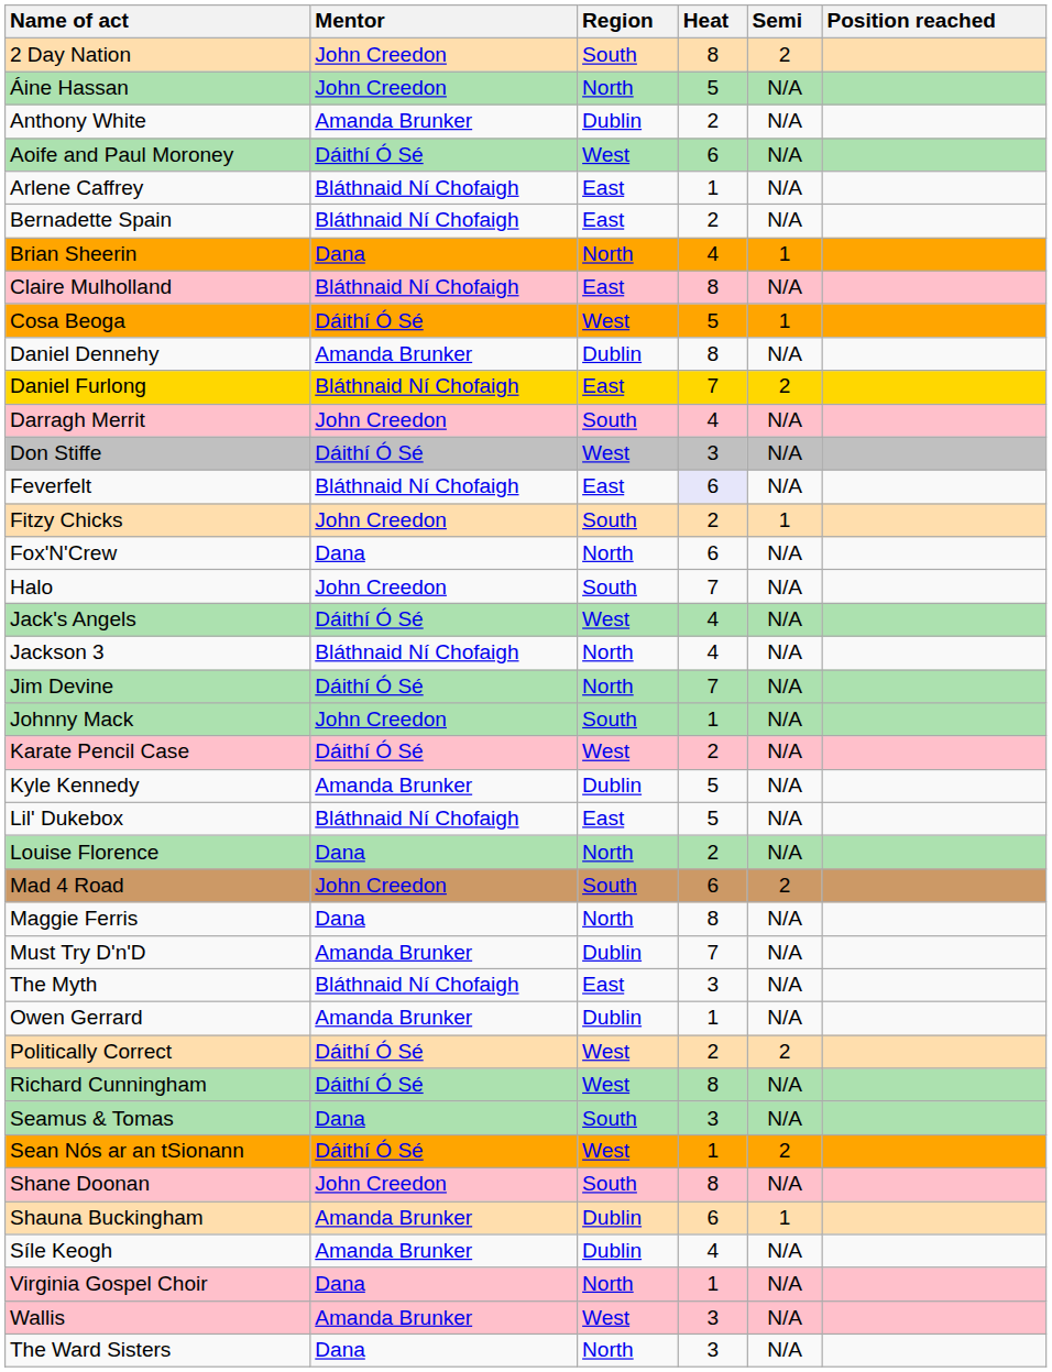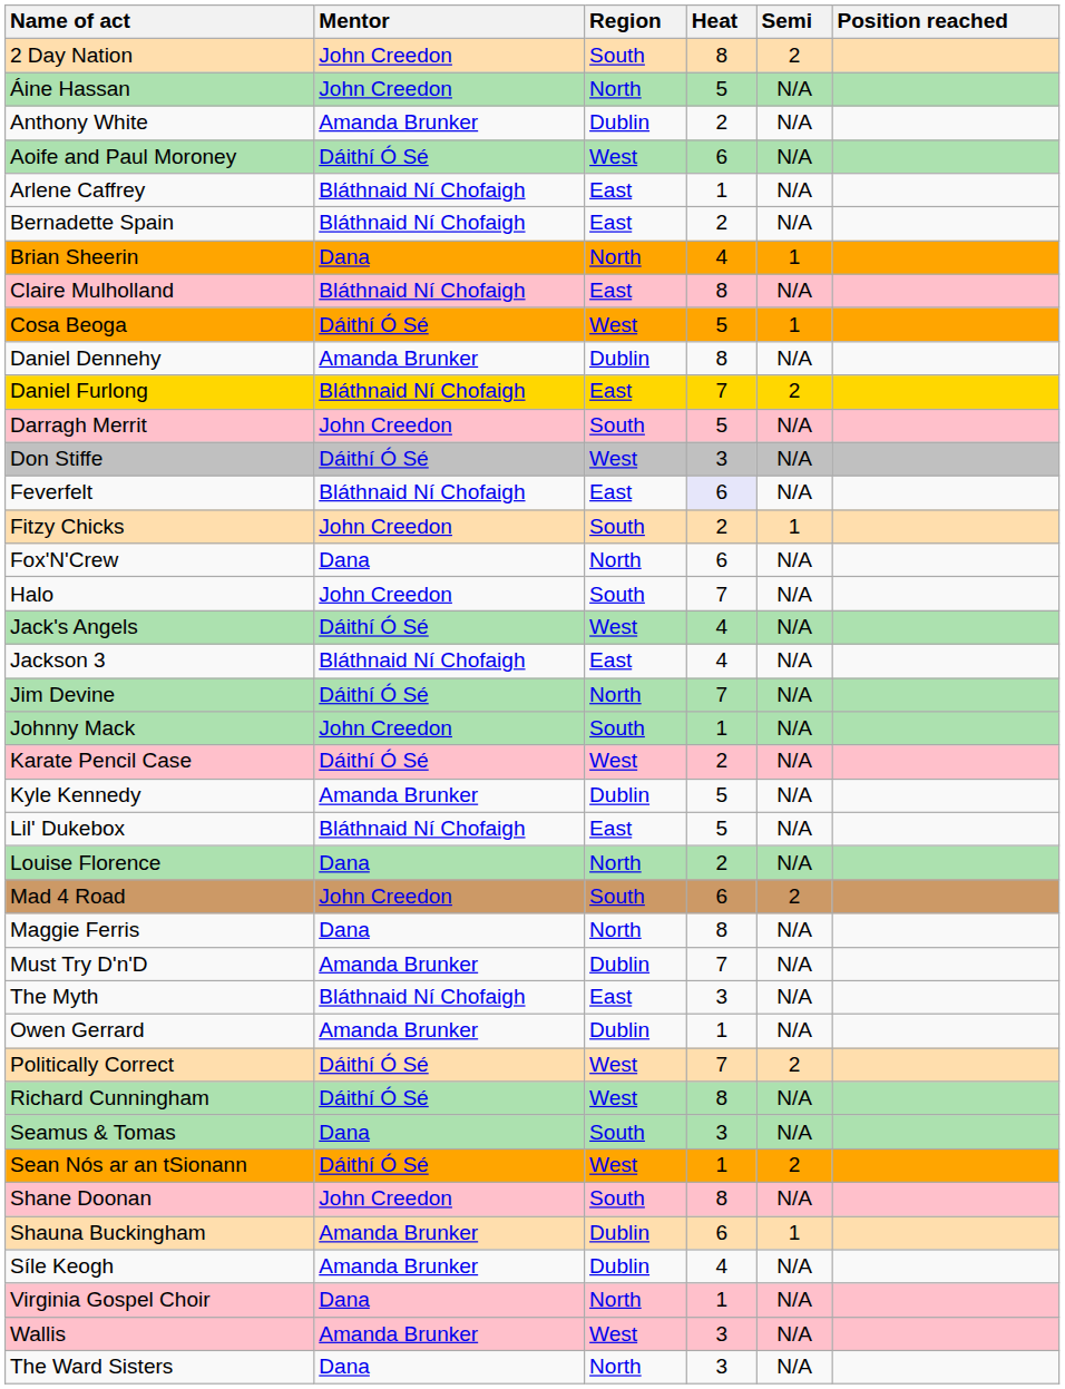 <table class="wikitable" width=90%>
 <tr valign="top">
 <th style="text-align:left">Name of act</th>
 <th style="text-align:left">Mentor</th>
 <th style="text-align:left">Region</th>
 <th style="text-align:left" style="width:5%;">Heat</th>
 <th style="text-align:left" style="width:5%;">Semi</th>
 <th style="text-align:left">Position reached</th>
 </tr>
 <tr>
 <td style="background:NavajoWhite;">2 Day Nation</td>
 <td style="background:NavajoWhite;"><a href='#'>John Creedon</a></td>
 <td style="background:NavajoWhite;"><a href='#'>South</a></td>
 <td style="background:NavajoWhite;" align="center">8</td>
 <td style="background:NavajoWhite;" align="center">2</td>
 <td style="background:NavajoWhite;"></td>
 </tr>
 <tr>
 <td style="background:#ACE1AF;">Áine Hassan</td>
 <td style="background:#ACE1AF;"><a href='#'>John Creedon</a></td>
 <td style="background:#ACE1AF;"><a href='#'>North</a></td>
 <td style="background:#ACE1AF;" align="center">5</td>
 <td style="background:#ACE1AF;" align="center">N/A</td>
 <td style="background:#ACE1AF;"></td>
 </tr>
 <tr>
 <td>Anthony White</td>
 <td><a href='#'>Amanda Brunker</a></td>
 <td><a href='#'>Dublin</a></td>
 <td align="center">2</td>
 <td align="center">N/A</td>
 <td></td>
 </tr>
 <tr>
 <td style="background:#ACE1AF;">Aoife and Paul Moroney</td>
 <td style="background:#ACE1AF;"><a href='#'>Dáithí Ó Sé</a></td>
 <td style="background:#ACE1AF;"><a href='#'>West</a></td>
 <td style="background:#ACE1AF;" align="center">6</td>
 <td style="background:#ACE1AF;" align="center">N/A</td>
 <td style="background:#ACE1AF;"></td>
 </tr>
 <tr>
 <td>Arlene Caffrey</td>
 <td><a href='#'>Bláthnaid Ní Chofaigh</a></td>
 <td><a href='#'>East</a></td>
 <td align="center">1</td>
 <td align="center">N/A</td>
 <td></td>
 </tr>
 <tr>
 <td>Bernadette Spain</td>
 <td><a href='#'>Bláthnaid Ní Chofaigh</a></td>
 <td><a href='#'>East</a></td>
 <td align="center">2</td>
 <td align="center">N/A</td>
 <td></td>
 </tr>
 <tr>
 <td style="background:orange;">Brian Sheerin</td>
 <td style="background:orange;"><a href='#'>Dana</a></td>
 <td style="background:orange;"><a href='#'>North</a></td>
 <td style="background:orange;" align="center">4</td>
 <td style="background:orange;" align="center">1</td>
 <td style="background:orange;"></td>
 </tr>
 <tr>
 <td style="background:pink;">Claire Mulholland</td>
 <td style="background:pink;"><a href='#'>Bláthnaid Ní Chofaigh</a></td>
 <td style="background:pink;"><a href='#'>East</a></td>
 <td style="background:pink;" align="center">8</td>
 <td style="background:pink;" align="center">N/A</td>
 <td style="background:pink;"></td>
 </tr>
 <tr>
 <td style="background:orange;">Cosa Beoga</td>
 <td style="background:orange;"><a href='#'>Dáithí Ó Sé</a></td>
 <td style="background:orange;"><a href='#'>West</a></td>
 <td style="background:orange;" align="center">5</td>
 <td style="background:orange;" align="center">1</td>
 <td style="background:orange;"></td>
 </tr>
 <tr>
 <td>Daniel Dennehy</td>
 <td><a href='#'>Amanda Brunker</a></td>
 <td><a href='#'>Dublin</a></td>
 <td align="center">8</td>
 <td align="center">N/A</td>
 <td></td>
 </tr>
 <tr>
 <td style="background:gold;">Daniel Furlong</td>
 <td style="background:gold;"><a href='#'>Bláthnaid Ní Chofaigh</a></td>
 <td style="background:gold;"><a href='#'>East</a></td>
 <td style="background:gold;" align="center">7</td>
 <td style="background:gold;" align="center">2</td>
 <td style="background:gold;"></td>
 </tr>
 <tr>
 <td style="background:pink;">Darragh Merrit</td>
 <td style="background:pink;"><a href='#'>John Creedon</a></td>
 <td style="background:pink;"><a href='#'>South</a></td>
-<td style="background:pink;" align="center">4</td>
+<td style="background:pink;" align="center">5</td>
 <td style="background:pink;" align="center">N/A</td>
 <td style="background:pink;"></td>
 </tr>
 <tr>
 <td style="background:silver;">Don Stiffe</td>
 <td style="background:silver;"><a href='#'>Dáithí Ó Sé</a></td>
 <td style="background:silver;"><a href='#'>West</a></td>
 <td style="background:silver;" align="center">3</td>
 <td style="background:silver;" align="center">N/A</td>
 <td style="background:silver;"></td>
 </tr>
 <tr>
 <td>Feverfelt</td>
 <td><a href='#'>Bláthnaid Ní Chofaigh</a></td>
 <td><a href='#'>East</a></td>
 <td align="center" style="background: lavender;">6</td>
 <td align="center">N/A</td>
 <td></td>
 </tr>
 <tr>
 <td style="background:NavajoWhite;">Fitzy Chicks</td>
 <td style="background:NavajoWhite;"><a href='#'>John Creedon</a></td>
 <td style="background:NavajoWhite;"><a href='#'>South</a></td>
 <td style="background:NavajoWhite;" align="center">2</td>
 <td style="background:NavajoWhite;" align="center">1</td>
 <td style="background:NavajoWhite;"></td>
 </tr>
 <tr>
 <td>Fox'N'Crew</td>
 <td><a href='#'>Dana</a></td>
 <td><a href='#'>North</a></td>
 <td align="center">6</td>
 <td align="center">N/A</td>
 <td></td>
 </tr>
 <tr>
 <td>Halo</td>
 <td><a href='#'>John Creedon</a></td>
 <td><a href='#'>South</a></td>
 <td align="center">7</td>
 <td align="center">N/A</td>
 <td></td>
 </tr>
 <tr>
 <td style="background:#ACE1AF;">Jack's Angels</td>
 <td style="background:#ACE1AF;"><a href='#'>Dáithí Ó Sé</a></td>
 <td style="background:#ACE1AF;"><a href='#'>West</a></td>
 <td style="background:#ACE1AF;" align="center">4</td>
 <td style="background:#ACE1AF;" align="center">N/A</td>
 <td style="background:#ACE1AF;"></td>
 </tr>
 <tr>
 <td>Jackson 3</td>
 <td><a href='#'>Bláthnaid Ní Chofaigh</a></td>
-<td><a href='#'>North</a></td>
+<td><a href='#'>East</a></td>
 <td align="center">4</td>
 <td align="center">N/A</td>
 <td></td>
 </tr>
 <tr>
 <td style="background:#ACE1AF;">Jim Devine</td>
 <td style="background:#ACE1AF;"><a href='#'>Dáithí Ó Sé</a></td>
 <td style="background:#ACE1AF;"><a href='#'>North</a></td>
 <td style="background:#ACE1AF;" align="center">7</td>
 <td style="background:#ACE1AF;" align="center">N/A</td>
 <td style="background:#ACE1AF;"></td>
 </tr>
 <tr>
 <td style="background:#ACE1AF;">Johnny Mack</td>
 <td style="background:#ACE1AF;"><a href='#'>John Creedon</a></td>
 <td style="background:#ACE1AF;"><a href='#'>South</a></td>
 <td style="background:#ACE1AF;" align="center">1</td>
 <td style="background:#ACE1AF;" align="center">N/A</td>
 <td style="background:#ACE1AF;"></td>
 </tr>
 <tr>
 <td style="background:pink;">Karate Pencil Case</td>
 <td style="background:pink;"><a href='#'>Dáithí Ó Sé</a></td>
 <td style="background:pink;"><a href='#'>West</a></td>
 <td style="background:pink;" align="center">2</td>
 <td style="background:pink;" align="center">N/A</td>
 <td style="background:pink;"></td>
 </tr>
 <tr>
 <td>Kyle Kennedy</td>
 <td><a href='#'>Amanda Brunker</a></td>
 <td><a href='#'>Dublin</a></td>
 <td align="center">5</td>
 <td align="center">N/A</td>
 <td></td>
 </tr>
 <tr>
 <td>Lil' Dukebox</td>
 <td><a href='#'>Bláthnaid Ní Chofaigh</a></td>
 <td><a href='#'>East</a></td>
 <td align="center">5</td>
 <td align="center">N/A</td>
 <td></td>
 </tr>
 <tr>
 <td style="background:#ACE1AF;">Louise Florence</td>
 <td style="background:#ACE1AF;"><a href='#'>Dana</a></td>
 <td style="background:#ACE1AF;"><a href='#'>North</a></td>
 <td style="background:#ACE1AF;" align="center">2</td>
 <td style="background:#ACE1AF;" align="center">N/A</td>
 <td style="background:#ACE1AF;"></td>
 </tr>
 <tr>
 <td style="background:#c96;">Mad 4 Road</td>
 <td style="background:#c96;"><a href='#'>John Creedon</a></td>
 <td style="background:#c96;"><a href='#'>South</a></td>
 <td style="background:#c96;" align="center">6</td>
 <td style="background:#c96;" align="center">2</td>
 <td style="background:#c96;"></td>
 </tr>
 <tr>
 <td>Maggie Ferris</td>
 <td><a href='#'>Dana</a></td>
 <td><a href='#'>North</a></td>
 <td align="center">8</td>
 <td align="center">N/A</td>
 <td></td>
 </tr>
 <tr>
 <td>Must Try D'n'D</td>
 <td><a href='#'>Amanda Brunker</a></td>
 <td><a href='#'>Dublin</a></td>
 <td align="center">7</td>
 <td align="center">N/A</td>
 <td></td>
 </tr>
 <tr>
 <td>The Myth</td>
 <td><a href='#'>Bláthnaid Ní Chofaigh</a></td>
 <td><a href='#'>East</a></td>
 <td align="center">3</td>
 <td align="center">N/A</td>
 <td></td>
 </tr>
 <tr>
 <td>Owen Gerrard</td>
 <td><a href='#'>Amanda Brunker</a></td>
 <td><a href='#'>Dublin</a></td>
 <td align="center">1</td>
 <td align="center">N/A</td>
 <td></td>
 </tr>
 <tr>
 <td style="background:NavajoWhite;">Politically Correct</td>
 <td style="background:NavajoWhite;"><a href='#'>Dáithí Ó Sé</a></td>
 <td style="background:NavajoWhite;"><a href='#'>West</a></td>
-<td style="background:NavajoWhite;" align="center">2</td>
+<td style="background:NavajoWhite;" align="center">7</td>
 <td style="background:NavajoWhite;" align="center">2</td>
 <td style="background:NavajoWhite;"></td>
 </tr>
 <tr>
 <td style="background:#ACE1AF;">Richard Cunningham</td>
 <td style="background:#ACE1AF;"><a href='#'>Dáithí Ó Sé</a></td>
 <td style="background:#ACE1AF;"><a href='#'>West</a></td>
 <td style="background:#ACE1AF;" align="center">8</td>
 <td style="background:#ACE1AF;" align="center">N/A</td>
 <td style="background:#ACE1AF;"></td>
 </tr>
 <tr>
 <td style="background:#ACE1AF;">Seamus & Tomas</td>
 <td style="background:#ACE1AF;"><a href='#'>Dana</a></td>
 <td style="background:#ACE1AF;"><a href='#'>South</a></td>
 <td style="background:#ACE1AF;" align="center">3</td>
 <td style="background:#ACE1AF;" align="center">N/A</td>
 <td style="background:#ACE1AF;"></td>
 </tr>
 <tr>
 <td style="background:orange;">Sean Nós ar an tSionann</td>
 <td style="background:orange;"><a href='#'>Dáithí Ó Sé</a></td>
 <td style="background:orange;"><a href='#'>West</a></td>
 <td style="background:orange;" align="center">1</td>
 <td style="background:orange;" align="center">2</td>
 <td style="background:orange;"></td>
 </tr>
 <tr>
 <td style="background:pink;">Shane Doonan</td>
 <td style="background:pink;"><a href='#'>John Creedon</a></td>
 <td style="background:pink;"><a href='#'>South</a></td>
 <td style="background:pink;" align="center">8</td>
 <td style="background:pink;" align="center">N/A</td>
 <td style="background:pink;"></td>
 </tr>
 <tr>
 <td style="background:NavajoWhite;">Shauna Buckingham</td>
 <td style="background:NavajoWhite;"><a href='#'>Amanda Brunker</a></td>
 <td style="background:NavajoWhite;"><a href='#'>Dublin</a></td>
 <td style="background:NavajoWhite;" align="center">6</td>
 <td style="background:NavajoWhite;" align="center">1</td>
 <td style="background:NavajoWhite;"></td>
 </tr>
 <tr>
 <td>Síle Keogh</td>
 <td><a href='#'>Amanda Brunker</a></td>
 <td><a href='#'>Dublin</a></td>
 <td align="center">4</td>
 <td align="center">N/A</td>
 <td></td>
 </tr>
 <tr>
 <td style="background:pink;">Virginia Gospel Choir</td>
 <td style="background:pink;"><a href='#'>Dana</a></td>
 <td style="background:pink;"><a href='#'>North</a></td>
 <td style="background:pink;" align="center">1</td>
 <td style="background:pink;" align="center">N/A</td>
 <td style="background:pink;"></td>
 </tr>
 <tr>
 <td style="background:pink;">Wallis</td>
 <td style="background:pink;"><a href='#'>Amanda Brunker</a></td>
 <td style="background:pink;"><a href='#'>West</a></td>
 <td style="background:pink;" align="center">3</td>
 <td style="background:pink;" align="center">N/A</td>
 <td style="background:pink;"></td>
 </tr>
 <tr>
 <td>The Ward Sisters</td>
 <td><a href='#'>Dana</a></td>
 <td><a href='#'>North</a></td>
 <td align="center">3</td>
 <td align="center">N/A</td>
 <td></td>
 </tr>
 </table>
